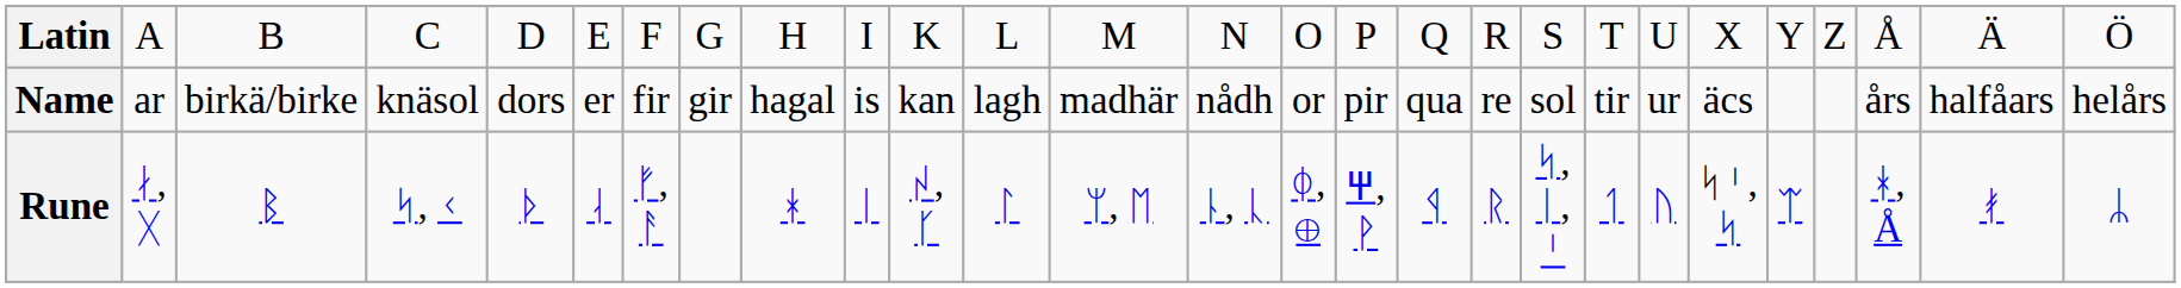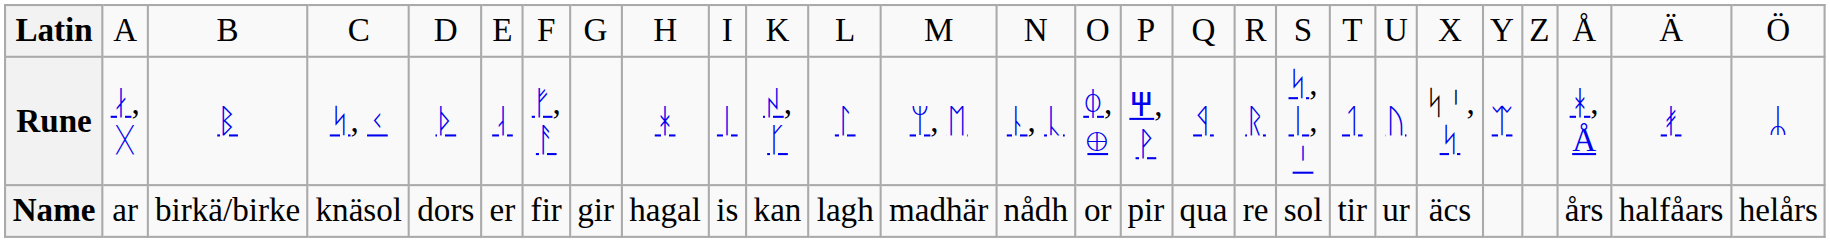 <table class="wikitable">
 <tr align=center>
 <th scope=row>Latin</th>
 <td>A</td>
 <td>B</td>
 <td>C</td>
 <td>D</td>
 <td>E</td>
 <td>F</td>
 <td>G</td>
 <td>H</td>
 <td>I</td>
 <td>K</td>
 <td>L</td>
 <td>M</td>
 <td>N</td>
 <td>O</td>
 <td>P</td>
 <td>Q</td>
 <td>R</td>
 <td>S</td>
 <td>T</td>
 <td>U</td>
 <td>X</td>
 <td>Y</td>
 <td>Z</td>
 <td>Å</td>
 <td>Ä</td>
 <td>Ö</td>
 </tr>
+<tr class="script-runic" align=center>
+<th scope=row>Rune</th>
+<td><a href='#'>ᛅ</a>, <a href='#'>ᚷ</a></td>
+<td><a href='#'>ᛒ</a></td>
+<td><a href='#'>ᛋ</a>, <a href='#'>ᚲ</a></td>
+<td><a href='#'>ᚦ</a></td>
+<td><a href='#'>ᛆ</a></td>
+<td><a href='#'>ᚠ</a>, <a href='#'>ᚨ</a></td>
+<td></td>
+<td><a href='#'>ᚼ</a></td>
+<td><a href='#'>ᛁ</a></td>
+<td><a href='#'>ᛲ</a>, <a href='#'>ᚴ</a></td>
+<td><a href='#'>ᛚ</a></td>
+<td><a href='#'>ᛘ</a>, <a href='#'>ᛖ</a></td>
+<td><a href='#'>ᚿ</a>, <a href='#'>ᚳ</a></td>
+<td><a href='#'>ᛰ</a>, <a href='#'>⨁</a></td>
+<td><a href='#'>𐋐</a>, <a href='#'>ᚹ</a></td>
+<td><a href='#'>ᛩ</a></td>
+<td><a href='#'>ᚱ</a></td>
+<td><a href='#'>ᛋ</a>, <a href='#'>ᛁ</a>, <a href='#'>ᛌ</a></td>
+<td><a href='#'>ᛐ</a></td>
+<td><a href='#'>ᚢ</a></td>
+<td>ᛋᛌ, <a href='#'>ᛋ</a></td>
+<td><a href='#'>ᛠ</a></td>
+<td></td>
+<td><a href='#'>ᚼ</a>, <a href='#'>Å</a></td>
+<td><a href='#'>ᚯ</a></td>
+<td><a href='#'>ᛦ</a></td>
+</tr>
 <tr align=center>
 <th scope=row>Name</th>
 <td>ar</td>
 <td>birkä/birke</td>
 <td>knäsol</td>
 <td>dors</td>
 <td>er</td>
 <td>fir</td>
 <td>gir</td>
 <td>hagal</td>
 <td>is</td>
 <td>kan</td>
 <td>lagh</td>
 <td>madhär</td>
 <td>nådh</td>
 <td>or</td>
 <td>pir</td>
 <td>qua</td>
 <td>re</td>
 <td>sol</td>
 <td>tir</td>
 <td>ur</td>
 <td>äcs</td>
 <td></td>
 <td></td>
 <td>års</td>
 <td>halfåars</td>
 <td>helårs</td>
 </tr>
-<tr class="script-runic" align=center>
-<th scope=row>Rune</th>
-<td><a href='#'>ᛅ</a>, <a href='#'>ᚷ</a></td>
-<td><a href='#'>ᛒ</a></td>
-<td><a href='#'>ᛋ</a>, <a href='#'>ᚲ</a></td>
-<td><a href='#'>ᚦ</a></td>
-<td><a href='#'>ᛆ</a></td>
-<td><a href='#'>ᚠ</a>, <a href='#'>ᚨ</a></td>
-<td></td>
-<td><a href='#'>ᚼ</a></td>
-<td><a href='#'>ᛁ</a></td>
-<td><a href='#'>ᛲ</a>, <a href='#'>ᚴ</a></td>
-<td><a href='#'>ᛚ</a></td>
-<td><a href='#'>ᛘ</a>, <a href='#'>ᛖ</a></td>
-<td><a href='#'>ᚿ</a>, <a href='#'>ᚳ</a></td>
-<td><a href='#'>ᛰ</a>, <a href='#'>⨁</a></td>
-<td><a href='#'>𐋐</a>, <a href='#'>ᚹ</a></td>
-<td><a href='#'>ᛩ</a></td>
-<td><a href='#'>ᚱ</a></td>
-<td><a href='#'>ᛋ</a>, <a href='#'>ᛁ</a>, <a href='#'>ᛌ</a></td>
-<td><a href='#'>ᛐ</a></td>
-<td><a href='#'>ᚢ</a></td>
-<td>ᛋᛌ, <a href='#'>ᛋ</a></td>
-<td><a href='#'>ᛠ</a></td>
-<td></td>
-<td><a href='#'>ᚼ</a>, <a href='#'>Å</a></td>
-<td><a href='#'>ᚯ</a></td>
-<td><a href='#'>ᛦ</a></td>
-</tr>
 </table>
